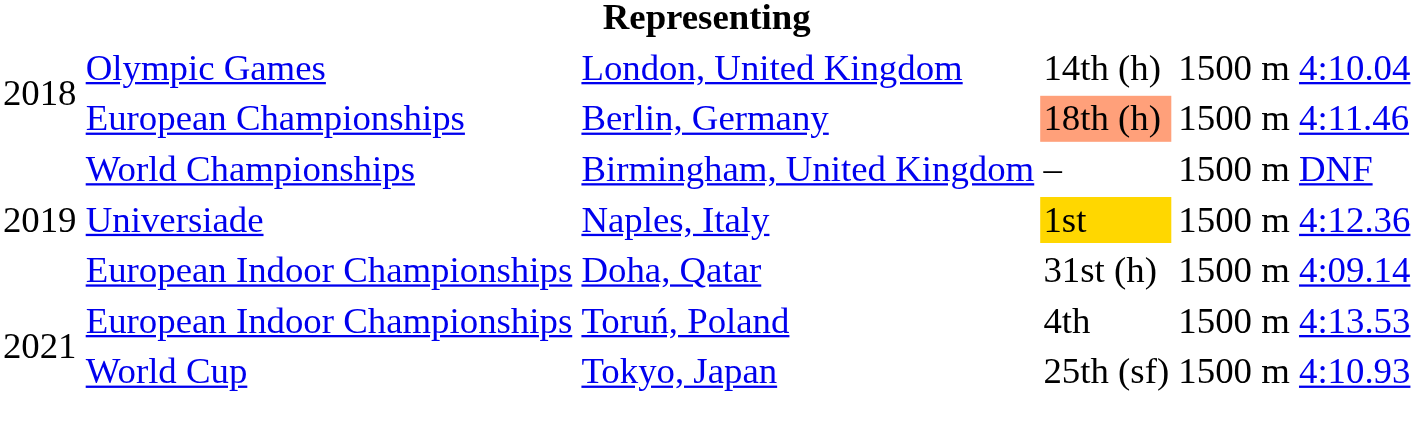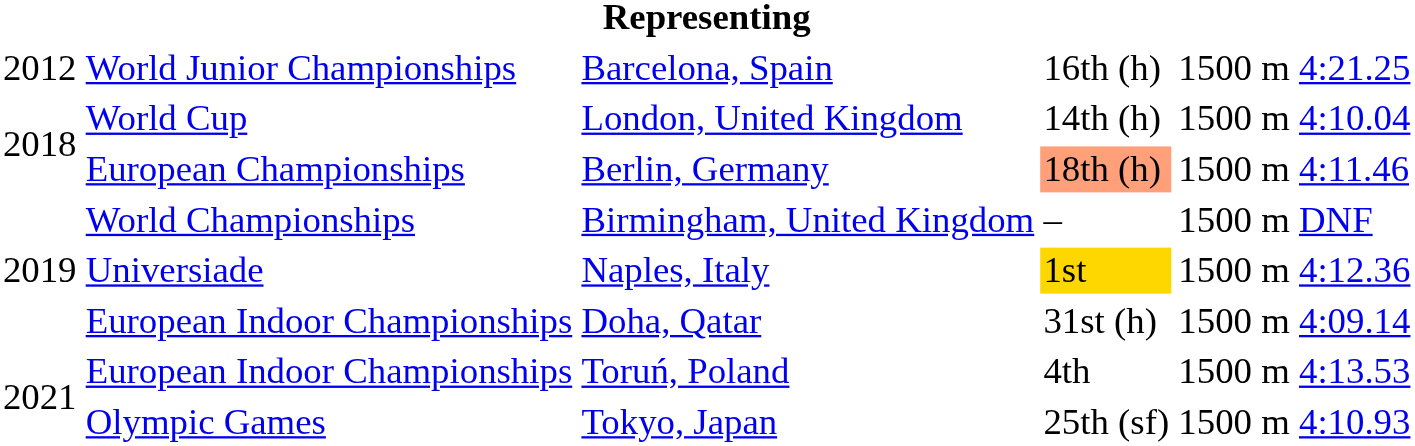 <table>
 <tr>
 <th colspan="6">Representing </th>
 </tr>
 <tr>
+<td>2012</td>
+<td><a href='#'>World Junior Championships</a></td>
+<td><a href='#'>Barcelona, Spain</a></td>
+<td>16th (h)</td>
+<td>1500 m</td>
+<td><a href='#'>4:21.25</a></td>
+</tr>
+<tr>
 <td rowspan=2>2018</td>
-<td><a href='#'>Olympic Games</a></td>
+<td><a href='#'>World Cup</a></td>
 <td><a href='#'>London, United Kingdom</a></td>
 <td>14th (h)</td>
 <td>1500 m</td>
 <td><a href='#'>4:10.04</a></td>
 </tr>
 <tr>
 <td><a href='#'>European Championships</a></td>
 <td><a href='#'>Berlin, Germany</a></td>
 <td style="background: lightsalmon;">18th (h)</td>
 <td>1500 m</td>
 <td><a href='#'>4:11.46</a></td>
 </tr>
 <tr>
 <td rowspan=3>2019</td>
 <td><a href='#'>World Championships</a></td>
 <td><a href='#'>Birmingham, United Kingdom</a></td>
 <td>–</td>
 <td>1500 m</td>
 <td><a href='#'>DNF</a></td>
 </tr>
 <tr>
 <td><a href='#'>Universiade</a></td>
 <td><a href='#'>Naples, Italy</a></td>
 <td bgcolor=gold>1st</td>
 <td>1500 m</td>
 <td><a href='#'>4:12.36</a></td>
 </tr>
 <tr>
 <td><a href='#'>European Indoor Championships</a></td>
 <td><a href='#'>Doha, Qatar</a></td>
 <td>31st (h)</td>
 <td>1500 m</td>
 <td><a href='#'>4:09.14</a></td>
 </tr>
 <tr>
 <td rowspan=2>2021</td>
 <td><a href='#'>European Indoor Championships</a></td>
 <td><a href='#'>Toruń, Poland</a></td>
 <td>4th</td>
 <td>1500 m</td>
 <td><a href='#'>4:13.53</a></td>
 </tr>
 <tr>
-<td><a href='#'>World Cup</a></td>
+<td><a href='#'>Olympic Games</a></td>
 <td><a href='#'>Tokyo, Japan</a></td>
 <td>25th (sf)</td>
 <td>1500 m</td>
 <td><a href='#'>4:10.93</a></td>
 </tr>
 </table>
